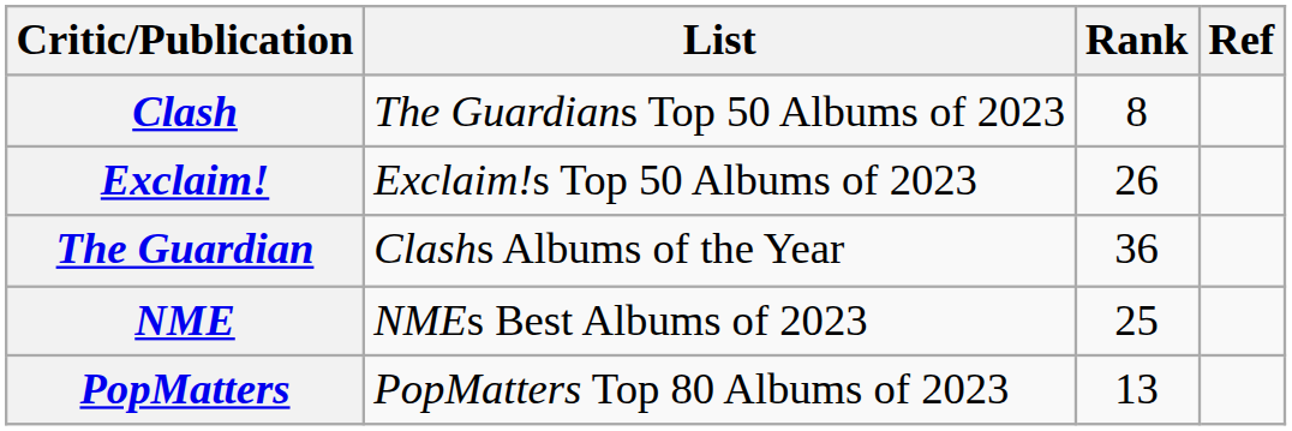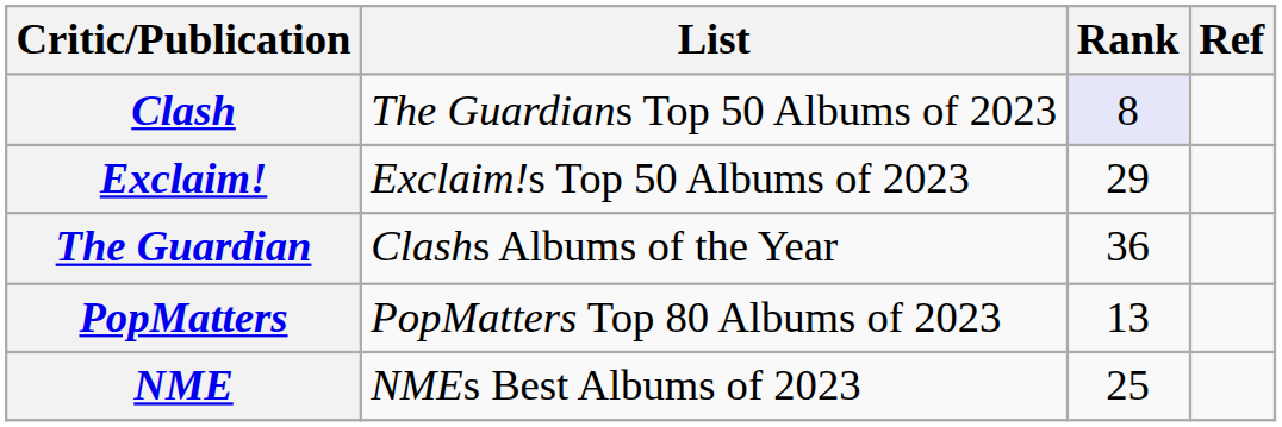 <table class="wikitable plainrowheaders">
 <tr>
 <th scope="col">Critic/Publication</th>
 <th scope="col">List</th>
 <th scope="col">Rank</th>
 <th scope="col">Ref</th>
 </tr>
 <tr>
 <th scope="row"><em><a href='#'>Clash</a></em></th>
 <td><em>The Guardian</em>s Top 50 Albums of 2023</td>
-<td style="text-align:center;">8</td>
+<td style="background: lavender; text-align:center;">8</td>
 <td style="text-align:center;"></td>
 </tr>
 <tr>
 <th scope="row"><em><a href='#'>Exclaim!</a></em></th>
 <td><em>Exclaim!</em>s Top 50 Albums of 2023</td>
-<td style="text-align:center;">26</td>
+<td style="text-align:center;">29</td>
 <td style="text-align:center;"></td>
 </tr>
 <tr>
 <th scope="row"><em><a href='#'>The Guardian</a></em></th>
 <td><em>Clash</em>s Albums of the Year</td>
 <td style="text-align:center;">36</td>
 <td style="text-align:center;"></td>
 </tr>
 <tr>
+<th scope="row"><em><a href='#'>PopMatters</a></em></th>
+<td><em>PopMatters</em> Top 80 Albums of 2023</td>
+<td style="text-align:center;">13</td>
+<td style="text-align:center;"></td>
+</tr>
+<tr>
 <th scope="row"><em><a href='#'>NME</a></em></th>
 <td><em>NME</em>s Best Albums of 2023</td>
 <td style="text-align:center;">25</td>
 <td style="text-align:center;"></td>
 </tr>
-<tr>
-<th scope="row"><em><a href='#'>PopMatters</a></em></th>
-<td><em>PopMatters</em> Top 80 Albums of 2023</td>
-<td style="text-align:center;">13</td>
-<td style="text-align:center;"></td>
-</tr>
 </table>
